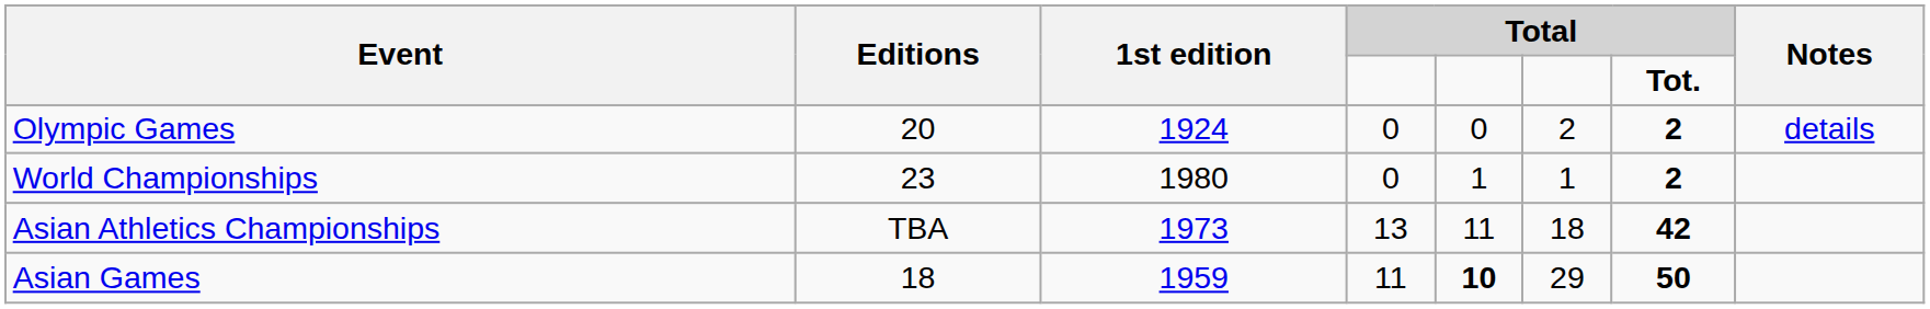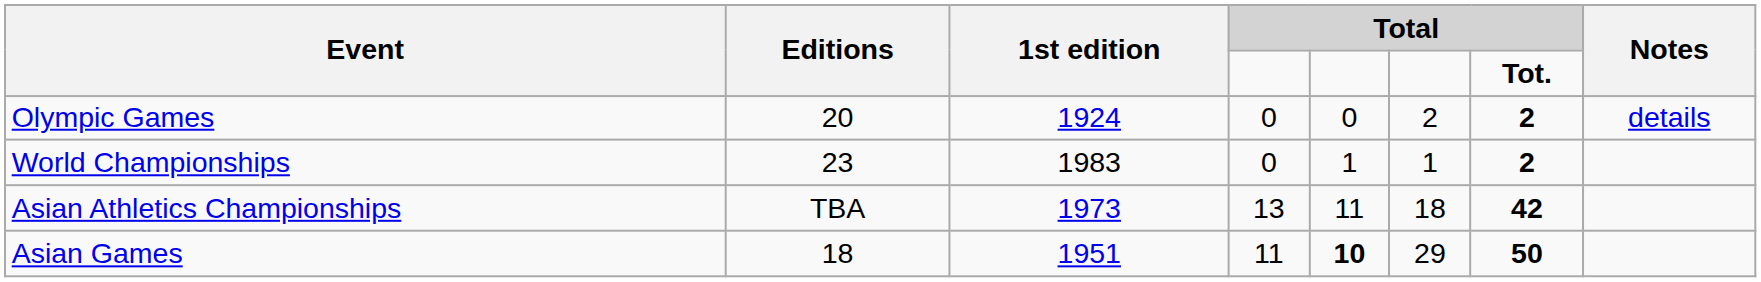 <table class="wikitable" width=70% style="font-size:90%; text-align:center;">
 <tr>
 <th rowspan=2>Event</th>
 <th rowspan=2>Editions</th>
 <th rowspan=2>1st edition</th>
 <th colspan=4; style="background-color:lightgrey">Total</th>
 <th rowspan=2>Notes</th>
 </tr>
 <tr>
 <td></td>
 <td></td>
 <td></td>
 <td><strong>Tot.</strong></td>
 </tr>
 <tr>
 <td align=left><a href='#'>Olympic Games</a></td>
 <td>20</td>
 <td><a href='#'>1924</a></td>
 <td>0</td>
 <td>0</td>
 <td>2</td>
 <td><strong>2</strong></td>
 <td><a href='#'>details</a></td>
 </tr>
 <tr>
 <td align=left><a href='#'>World Championships</a></td>
 <td>23</td>
-<td>1980</td>
+<td>1983</td>
 <td>0</td>
 <td>1</td>
 <td>1</td>
 <td><strong>2</strong></td>
 <td></td>
 </tr>
 <tr>
 <td align=left><a href='#'>Asian Athletics Championships</a></td>
 <td>TBA</td>
 <td><a href='#'>1973</a></td>
 <td>13</td>
 <td>11</td>
 <td>18</td>
 <td><strong>42</strong></td>
 <td></td>
 </tr>
 <tr>
 <td align=left><a href='#'>Asian Games</a></td>
 <td>18</td>
-<td><a href='#'>1959</a></td>
+<td><a href='#'>1951</a></td>
 <td>11</td>
 <td><strong>10</strong></td>
 <td>29</td>
 <td><strong>50</strong></td>
 <td></td>
 </tr>
 </table>
